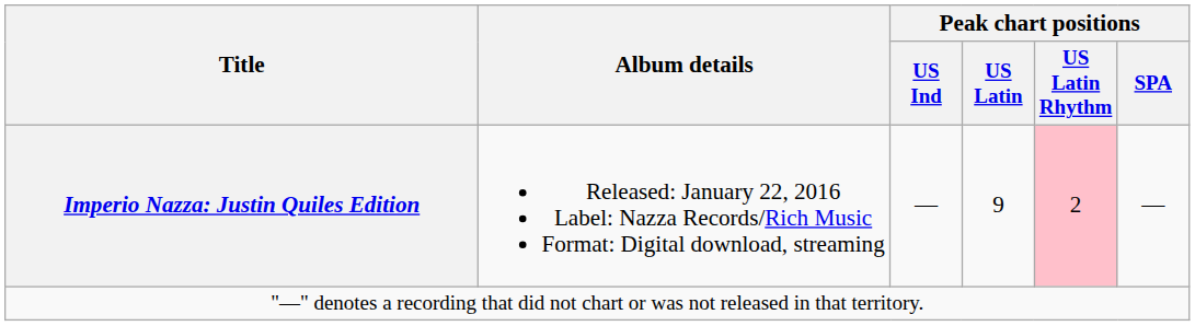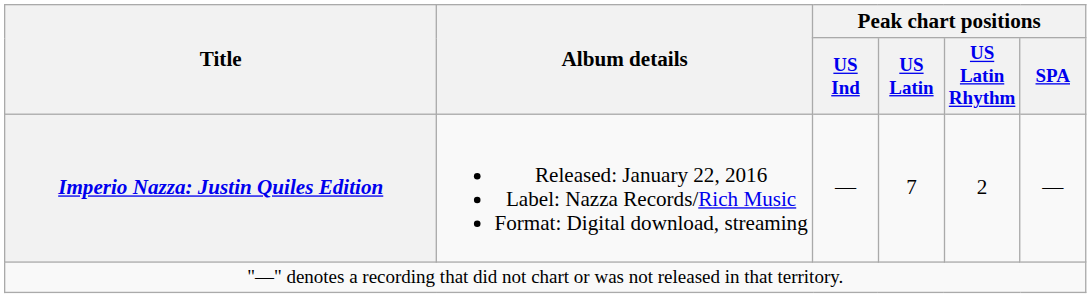 <table class="wikitable plainrowheaders" style="text-align:center;">
 <tr>
 <th rowspan=2 style="width:20em;">Title</th>
 <th rowspan=2>Album details</th>
 <th colspan="4">Peak chart positions</th>
 </tr>
 <tr>
 <th scope="col" style="width:3em;font-size:90%;"><a href='#'>US<br>Ind</a><br></th>
 <th scope="col" style="width:3em;font-size:90%;"><a href='#'>US<br>Latin</a><br></th>
 <th scope="col" style="width:3em;font-size:90%;"><a href='#'>US<br>Latin<br>Rhythm</a><br></th>
 <th scope="col" style="width:3em;font-size:90%;"><a href='#'>SPA</a><br></th>
 </tr>
 <tr>
 <th scope="row"><em><a href='#'>Imperio Nazza: Justin Quiles Edition</a></em></th>
 <td><br><ul><li>Released: January 22, 2016</li><li>Label: Nazza Records/<a href='#'>Rich Music</a></li><li>Format: Digital download, streaming</li></ul></td>
 <td>—</td>
-<td>9</td>
-<td style="background: pink;">2</td>
+<td>7</td>
+<td>2</td>
 <td>—</td>
 </tr>
 <tr>
 <td colspan="15" style="font-size:90%">"—" denotes a recording that did not chart or was not released in that territory.</td>
 </tr>
 </table>
